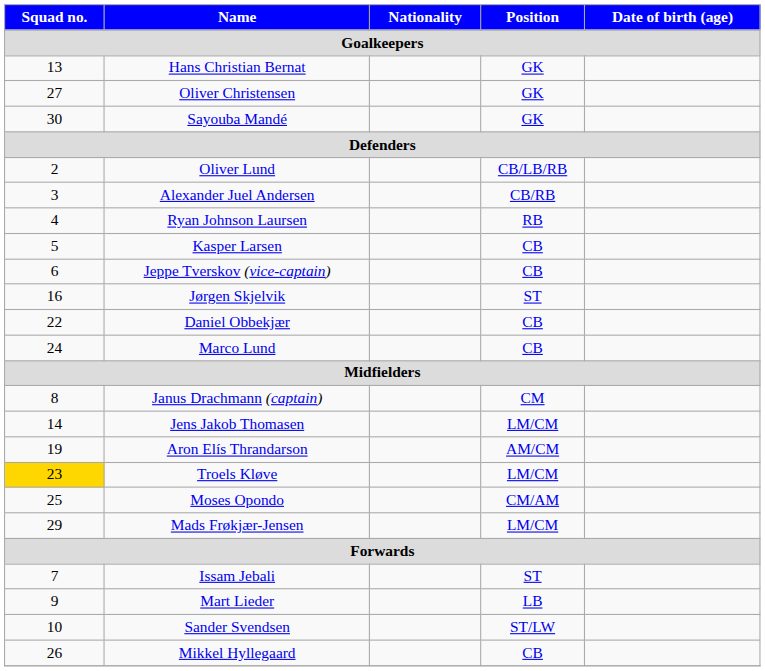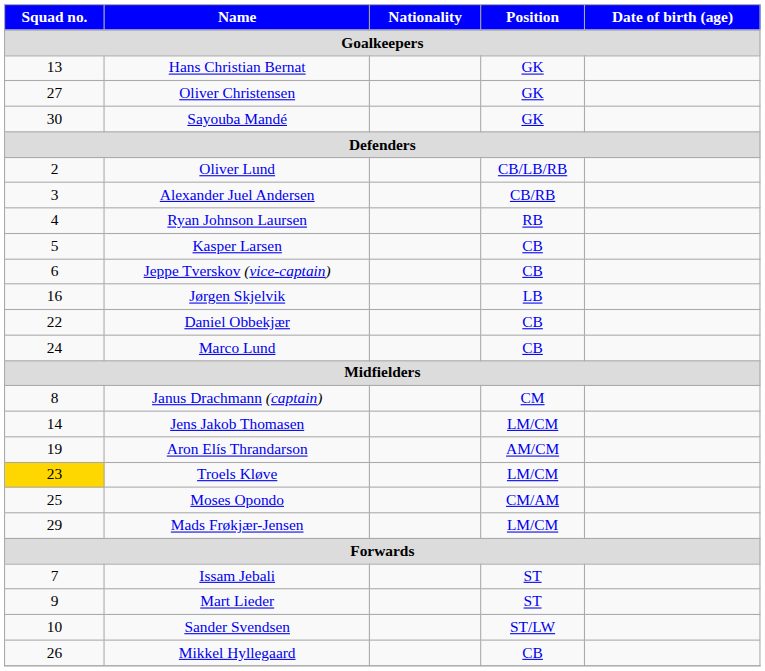 <table class="wikitable" style="text-align:center; font-size:90%; width:80%">
 <tr>
 <th style="background:#0000ff; color:white; text-align:center">Squad no.</th>
 <th style="background:#0000ff; color:white; text-align:center">Name</th>
 <th style="background:#0000ff; color:white; text-align:center">Nationality</th>
 <th style="background:#0000ff; color:white; text-align:center">Position</th>
 <th style="background:#0000ff; color:white; text-align:center">Date of birth (age)</th>
 </tr>
 <tr>
 <th colspan="6" style="background:#dcdcdc; text-align:center">Goalkeepers</th>
 </tr>
 <tr>
 <td>13</td>
 <td><a href='#'>Hans Christian Bernat</a></td>
 <td></td>
 <td><a href='#'>GK</a></td>
 <td></td>
 </tr>
 <tr>
 <td>27</td>
 <td><a href='#'>Oliver Christensen</a></td>
 <td></td>
 <td><a href='#'>GK</a></td>
 <td></td>
 </tr>
 <tr>
 <td>30</td>
 <td><a href='#'>Sayouba Mandé</a></td>
 <td></td>
 <td><a href='#'>GK</a></td>
 <td></td>
 </tr>
 <tr>
 <th colspan="6" style="background:#dcdcdc; text-align:center">Defenders</th>
 </tr>
 <tr>
 <td>2</td>
 <td><a href='#'>Oliver Lund</a></td>
 <td></td>
 <td><a href='#'>CB/LB/RB</a></td>
 <td></td>
 </tr>
 <tr>
 <td>3</td>
 <td><a href='#'>Alexander Juel Andersen</a></td>
 <td></td>
 <td><a href='#'>CB/RB</a></td>
 <td></td>
 </tr>
 <tr>
 <td>4</td>
 <td><a href='#'>Ryan Johnson Laursen</a></td>
 <td></td>
 <td><a href='#'>RB</a></td>
 <td></td>
 </tr>
 <tr>
 <td>5</td>
 <td><a href='#'>Kasper Larsen</a></td>
 <td></td>
 <td><a href='#'>CB</a></td>
 <td></td>
 </tr>
 <tr>
 <td>6</td>
 <td><a href='#'>Jeppe Tverskov</a> <em>(<a href='#'>vice-captain</a>)</em></td>
 <td></td>
 <td><a href='#'>CB</a></td>
 <td></td>
 </tr>
 <tr>
 <td>16</td>
 <td><a href='#'>Jørgen Skjelvik</a></td>
 <td></td>
-<td><a href='#'>ST</a></td>
+<td><a href='#'>LB</a></td>
 <td></td>
 </tr>
 <tr>
 <td>22</td>
 <td><a href='#'>Daniel Obbekjær</a></td>
 <td></td>
 <td><a href='#'>CB</a></td>
 <td></td>
 </tr>
 <tr>
 <td>24</td>
 <td><a href='#'>Marco Lund</a></td>
 <td></td>
 <td><a href='#'>CB</a></td>
 <td></td>
 </tr>
 <tr>
 <th colspan="6" style="background:#dcdcdc; text-align:center">Midfielders</th>
 </tr>
 <tr>
 <td>8</td>
 <td><a href='#'>Janus Drachmann</a> <em>(<a href='#'>captain</a>)</em></td>
 <td></td>
 <td><a href='#'>CM</a></td>
 <td></td>
 </tr>
 <tr>
 <td>14</td>
 <td><a href='#'>Jens Jakob Thomasen</a></td>
 <td></td>
 <td><a href='#'>LM/CM</a></td>
 <td></td>
 </tr>
 <tr>
 <td>19</td>
 <td><a href='#'>Aron Elís Thrandarson</a></td>
 <td></td>
 <td><a href='#'>AM/CM</a></td>
 <td></td>
 </tr>
 <tr>
 <td style="background: gold;">23</td>
 <td><a href='#'>Troels Kløve</a></td>
 <td></td>
 <td><a href='#'>LM/CM</a></td>
 <td></td>
 </tr>
 <tr>
 <td>25</td>
 <td><a href='#'>Moses Opondo</a></td>
 <td></td>
 <td><a href='#'>CM/AM</a></td>
 <td></td>
 </tr>
 <tr>
 <td>29</td>
 <td><a href='#'>Mads Frøkjær-Jensen</a></td>
 <td></td>
 <td><a href='#'>LM/CM</a></td>
 <td></td>
 </tr>
 <tr>
 <th colspan="6" style="background:#dcdcdc; text-align:center">Forwards</th>
 </tr>
 <tr>
 <td>7</td>
 <td><a href='#'>Issam Jebali</a></td>
 <td></td>
 <td><a href='#'>ST</a></td>
 <td></td>
 </tr>
 <tr>
 <td>9</td>
 <td><a href='#'>Mart Lieder</a></td>
 <td></td>
-<td><a href='#'>LB</a></td>
+<td><a href='#'>ST</a></td>
 <td></td>
 </tr>
 <tr>
 <td>10</td>
 <td><a href='#'>Sander Svendsen</a></td>
 <td></td>
 <td><a href='#'>ST/LW</a></td>
 <td></td>
 </tr>
 <tr>
 <td>26</td>
 <td><a href='#'>Mikkel Hyllegaard</a></td>
 <td></td>
 <td><a href='#'>CB</a></td>
 <td></td>
 </tr>
 <tr>
 </tr>
 </table>
